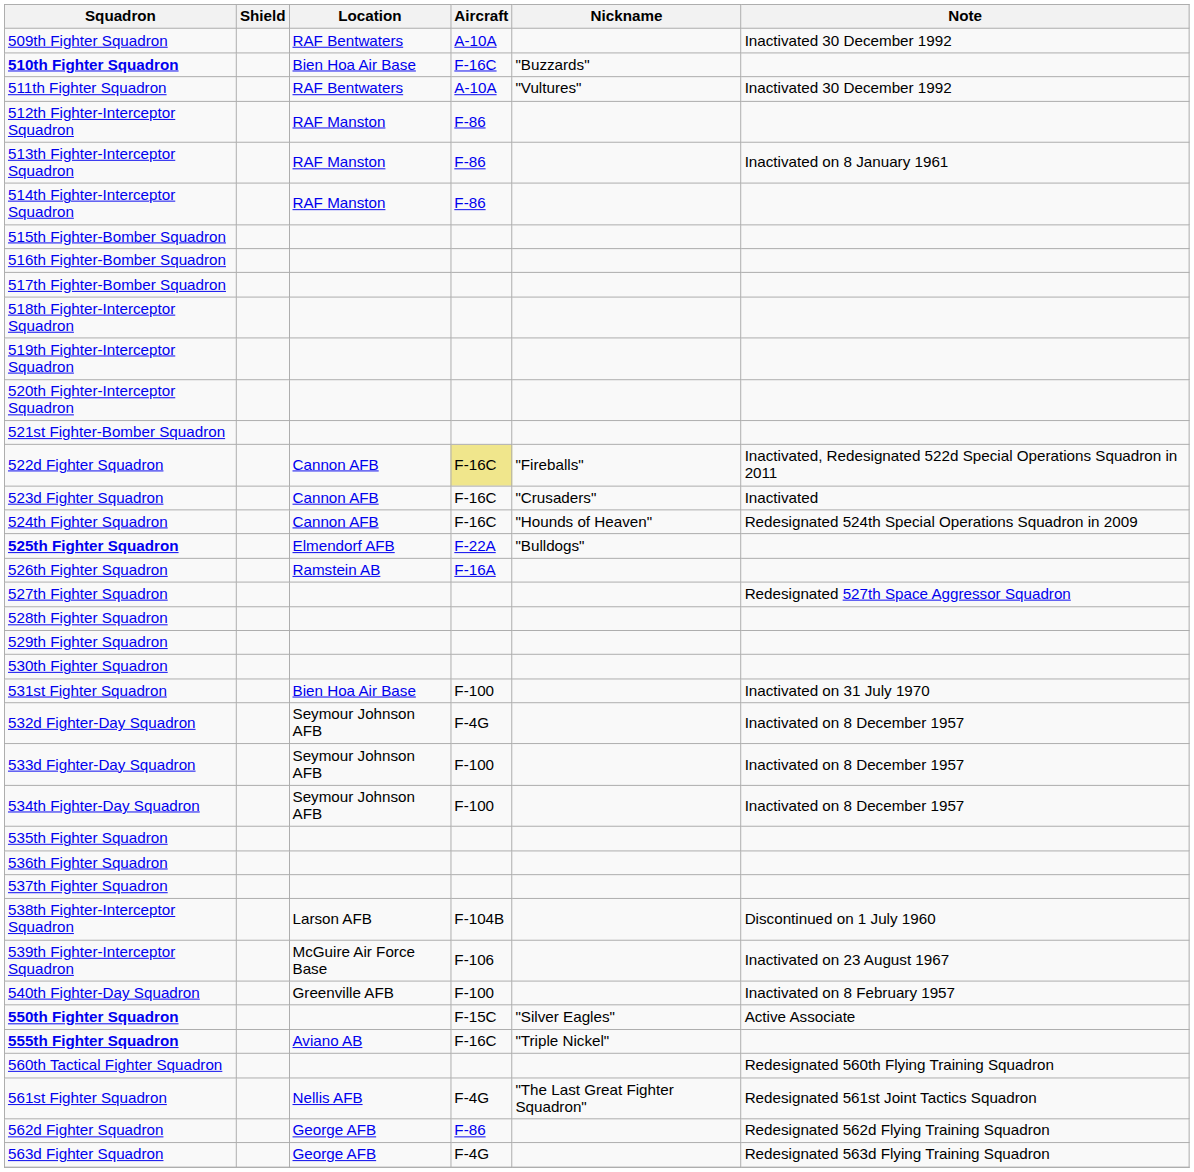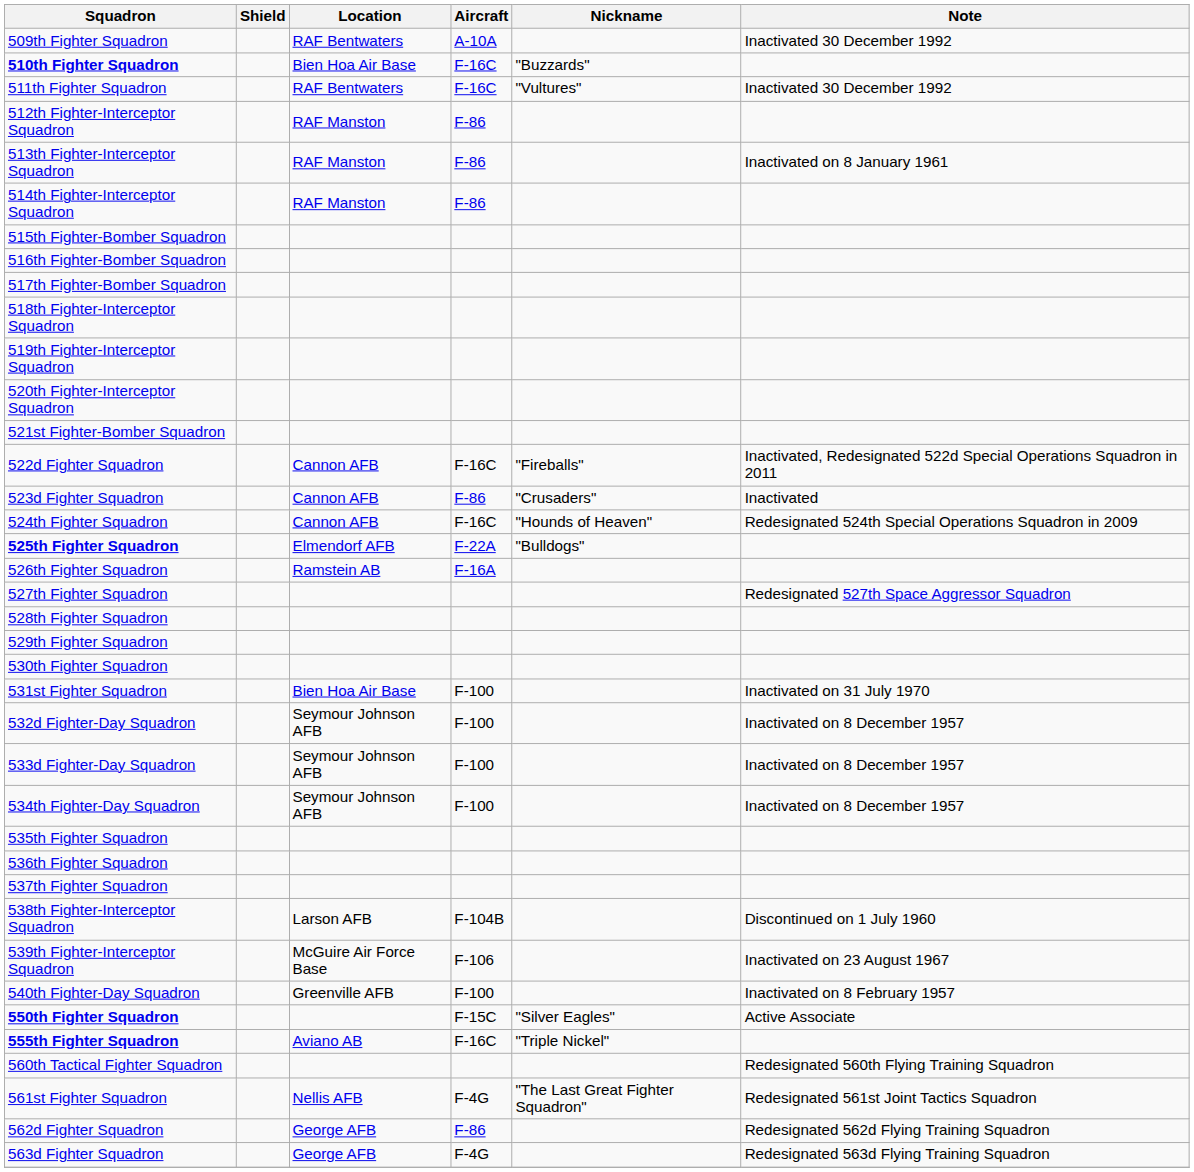 <table class="wikitable sortable">
 <tr>
 <th>Squadron</th>
 <th>Shield</th>
 <th>Location</th>
 <th>Aircraft</th>
 <th>Nickname</th>
 <th>Note</th>
 </tr>
 <tr>
 <td><a href='#'>509th Fighter Squadron</a></td>
 <td></td>
 <td><a href='#'>RAF Bentwaters</a></td>
 <td><a href='#'>A-10A</a></td>
 <td></td>
 <td>Inactivated 30 December 1992</td>
 </tr>
 <tr>
 <td><strong><a href='#'>510th Fighter Squadron</a></strong></td>
 <td></td>
 <td><a href='#'>Bien Hoa Air Base</a></td>
 <td><a href='#'>F-16C</a></td>
 <td>"Buzzards"</td>
 <td></td>
 </tr>
 <tr>
 <td><a href='#'>511th Fighter Squadron</a></td>
 <td></td>
 <td><a href='#'>RAF Bentwaters</a></td>
-<td><a href='#'>A-10A</a></td>
+<td><a href='#'>F-16C</a></td>
 <td>"Vultures"</td>
 <td>Inactivated 30 December 1992</td>
 </tr>
 <tr>
 <td><a href='#'>512th Fighter-Interceptor Squadron</a></td>
 <td></td>
 <td><a href='#'>RAF Manston</a></td>
 <td><a href='#'>F-86</a></td>
 <td></td>
 <td></td>
 </tr>
 <tr>
 <td><a href='#'>513th Fighter-Interceptor Squadron</a></td>
 <td></td>
 <td><a href='#'>RAF Manston</a></td>
 <td><a href='#'>F-86</a></td>
 <td></td>
 <td>Inactivated on 8 January 1961</td>
 </tr>
 <tr>
 <td><a href='#'>514th Fighter-Interceptor Squadron</a></td>
 <td></td>
 <td><a href='#'>RAF Manston</a></td>
 <td><a href='#'>F-86</a></td>
 <td></td>
 <td></td>
 </tr>
 <tr>
 <td><a href='#'>515th Fighter-Bomber Squadron</a></td>
 <td></td>
 <td></td>
 <td></td>
 <td></td>
 <td></td>
 </tr>
 <tr>
 <td><a href='#'>516th Fighter-Bomber Squadron</a></td>
 <td></td>
 <td></td>
 <td></td>
 <td></td>
 <td></td>
 </tr>
 <tr>
 <td><a href='#'>517th Fighter-Bomber Squadron</a></td>
 <td></td>
 <td></td>
 <td></td>
 <td></td>
 <td></td>
 </tr>
 <tr>
 <td><a href='#'>518th Fighter-Interceptor Squadron</a></td>
 <td></td>
 <td></td>
 <td></td>
 <td></td>
 <td></td>
 </tr>
 <tr>
 <td><a href='#'>519th Fighter-Interceptor Squadron</a></td>
 <td></td>
 <td></td>
 <td></td>
 <td></td>
 <td></td>
 </tr>
 <tr>
 <td><a href='#'>520th Fighter-Interceptor Squadron</a></td>
 <td></td>
 <td></td>
 <td></td>
 <td></td>
 <td></td>
 </tr>
 <tr>
 <td><a href='#'>521st Fighter-Bomber Squadron</a></td>
 <td></td>
 <td></td>
 <td></td>
 <td></td>
 <td></td>
 </tr>
 <tr>
 <td><a href='#'>522d Fighter Squadron</a></td>
 <td></td>
 <td><a href='#'>Cannon AFB</a></td>
-<td style="background: khaki;">F-16C</td>
+<td>F-16C</td>
 <td>"Fireballs"</td>
 <td>Inactivated, Redesignated 522d Special Operations Squadron in 2011</td>
 </tr>
 <tr>
 <td><a href='#'>523d Fighter Squadron</a></td>
 <td></td>
 <td><a href='#'>Cannon AFB</a></td>
-<td>F-16C</td>
+<td><a href='#'>F-86</a></td>
 <td>"Crusaders"</td>
 <td>Inactivated</td>
 </tr>
 <tr>
 <td><a href='#'>524th Fighter Squadron</a></td>
 <td></td>
 <td><a href='#'>Cannon AFB</a></td>
 <td>F-16C</td>
 <td>"Hounds of Heaven"</td>
 <td>Redesignated 524th Special Operations Squadron in 2009</td>
 </tr>
 <tr>
 <td><strong><a href='#'>525th Fighter Squadron</a></strong></td>
 <td></td>
 <td><a href='#'>Elmendorf AFB</a></td>
 <td><a href='#'>F-22A</a></td>
 <td>"Bulldogs"</td>
 <td></td>
 </tr>
 <tr>
 <td><a href='#'>526th Fighter Squadron</a></td>
 <td></td>
 <td><a href='#'>Ramstein AB</a></td>
 <td><a href='#'>F-16A</a></td>
 <td></td>
 <td></td>
 </tr>
 <tr>
 <td><a href='#'>527th Fighter Squadron</a></td>
 <td></td>
 <td></td>
 <td></td>
 <td></td>
 <td>Redesignated <a href='#'>527th Space Aggressor Squadron</a></td>
 </tr>
 <tr>
 <td><a href='#'>528th Fighter Squadron</a></td>
 <td></td>
 <td></td>
 <td></td>
 <td></td>
 <td></td>
 </tr>
 <tr>
 <td><a href='#'>529th Fighter Squadron</a></td>
 <td></td>
 <td></td>
 <td></td>
 <td></td>
 <td></td>
 </tr>
 <tr>
 <td><a href='#'>530th Fighter Squadron</a></td>
 <td></td>
 <td></td>
 <td></td>
 <td></td>
 <td></td>
 </tr>
 <tr>
 <td><a href='#'>531st Fighter Squadron</a></td>
 <td></td>
 <td><a href='#'>Bien Hoa Air Base</a></td>
 <td>F-100</td>
 <td></td>
 <td>Inactivated on 31 July 1970</td>
 </tr>
 <tr>
 <td><a href='#'>532d Fighter-Day Squadron</a></td>
 <td></td>
 <td>Seymour Johnson AFB</td>
-<td>F-4G</td>
+<td>F-100</td>
 <td></td>
 <td>Inactivated on 8 December 1957</td>
 </tr>
 <tr>
 <td><a href='#'>533d Fighter-Day Squadron</a></td>
 <td></td>
 <td>Seymour Johnson AFB</td>
 <td>F-100</td>
 <td></td>
 <td>Inactivated on 8 December 1957</td>
 </tr>
 <tr>
 <td><a href='#'>534th Fighter-Day Squadron</a></td>
 <td></td>
 <td>Seymour Johnson AFB</td>
 <td>F-100</td>
 <td></td>
 <td>Inactivated on 8 December 1957</td>
 </tr>
 <tr>
 <td><a href='#'>535th Fighter Squadron</a></td>
 <td></td>
 <td></td>
 <td></td>
 <td></td>
 <td></td>
 </tr>
 <tr>
 <td><a href='#'>536th Fighter Squadron</a></td>
 <td></td>
 <td></td>
 <td></td>
 <td></td>
 <td></td>
 </tr>
 <tr>
 <td><a href='#'>537th Fighter Squadron</a></td>
 <td></td>
 <td></td>
 <td></td>
 <td></td>
 <td></td>
 </tr>
 <tr>
 <td><a href='#'>538th Fighter-Interceptor Squadron</a></td>
 <td></td>
 <td>Larson AFB</td>
 <td>F-104B</td>
 <td></td>
 <td>Discontinued on 1 July 1960</td>
 </tr>
 <tr>
 <td><a href='#'>539th Fighter-Interceptor Squadron</a></td>
 <td></td>
 <td>McGuire Air Force Base</td>
 <td>F-106</td>
 <td></td>
 <td>Inactivated on 23 August 1967</td>
 </tr>
 <tr>
 <td><a href='#'>540th Fighter-Day Squadron</a></td>
 <td></td>
 <td>Greenville AFB</td>
 <td>F-100</td>
 <td></td>
 <td>Inactivated on 8 February 1957</td>
 </tr>
 <tr>
 <td><strong><a href='#'>550th Fighter Squadron</a></strong></td>
 <td></td>
 <td></td>
 <td>F-15C</td>
 <td>"Silver Eagles"</td>
 <td>Active Associate</td>
 </tr>
 <tr>
 <td><strong><a href='#'>555th Fighter Squadron</a></strong></td>
 <td></td>
 <td><a href='#'>Aviano AB</a></td>
 <td>F-16C</td>
 <td>"Triple Nickel"</td>
 <td></td>
 </tr>
 <tr>
 <td><a href='#'>560th Tactical Fighter Squadron</a></td>
 <td></td>
 <td></td>
 <td></td>
 <td></td>
 <td>Redesignated 560th Flying Training Squadron</td>
 </tr>
 <tr>
 <td><a href='#'>561st Fighter Squadron</a></td>
 <td></td>
 <td><a href='#'>Nellis AFB</a></td>
 <td>F-4G</td>
 <td>"The Last Great Fighter Squadron"</td>
 <td>Redesignated 561st Joint Tactics Squadron</td>
 </tr>
 <tr>
 <td><a href='#'>562d Fighter Squadron</a></td>
 <td></td>
 <td><a href='#'>George AFB</a></td>
 <td><a href='#'>F-86</a></td>
 <td></td>
 <td>Redesignated 562d Flying Training Squadron</td>
 </tr>
 <tr>
 <td><a href='#'>563d Fighter Squadron</a></td>
 <td></td>
 <td><a href='#'>George AFB</a></td>
 <td>F-4G</td>
 <td></td>
 <td>Redesignated 563d Flying Training Squadron</td>
 </tr>
 <tr>
 </tr>
 </table>
